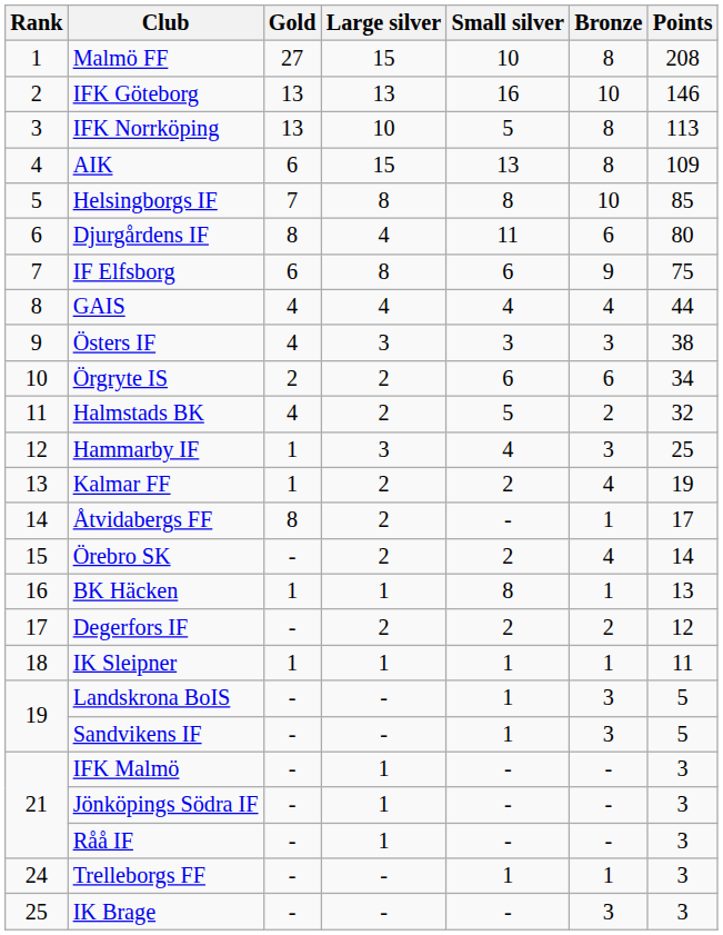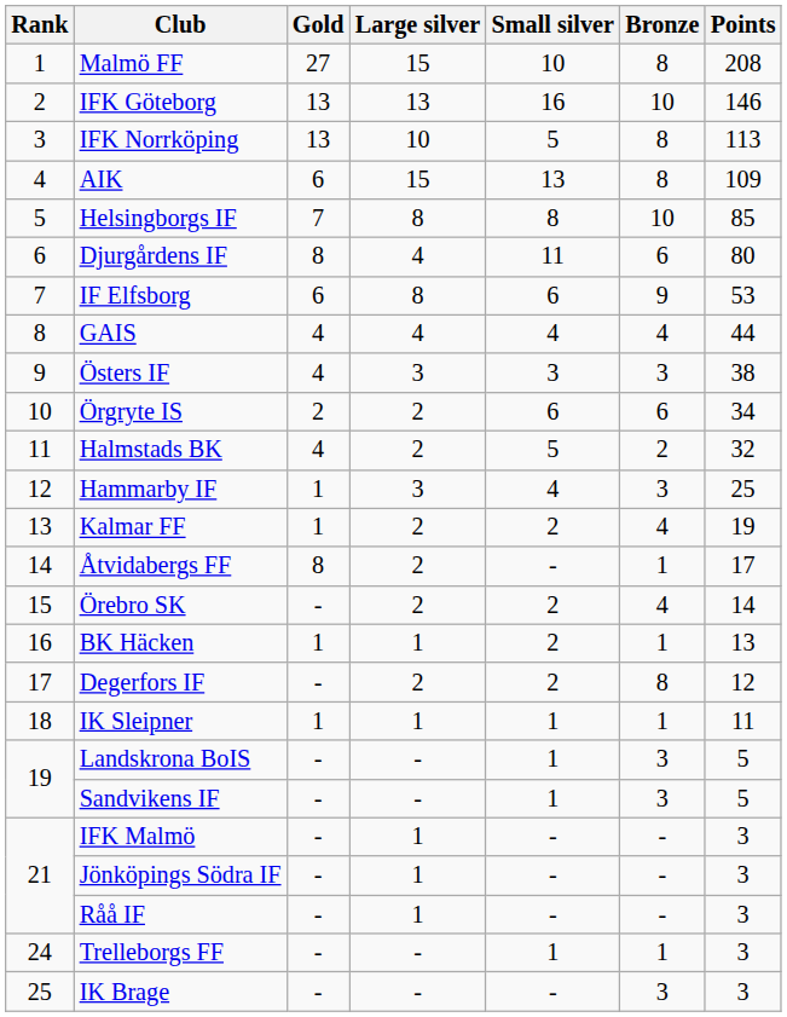 <table class="wikitable sortable" style="text-align: center">
 <tr>
 <th>Rank</th>
 <th>Club</th>
 <th>Gold </th>
 <th>Large silver </th>
 <th>Small silver </th>
 <th>Bronze </th>
 <th>Points</th>
 </tr>
 <tr>
 <td>1</td>
 <td align=left><a href='#'>Malmö FF</a></td>
 <td>27</td>
 <td>15</td>
 <td>10</td>
 <td>8</td>
 <td>208</td>
 </tr>
 <tr>
 <td>2</td>
 <td align=left><a href='#'>IFK Göteborg</a></td>
 <td>13</td>
 <td>13</td>
 <td>16</td>
 <td>10</td>
 <td>146</td>
 </tr>
 <tr>
 <td>3</td>
 <td align=left><a href='#'>IFK Norrköping</a></td>
 <td>13</td>
 <td>10</td>
 <td>5</td>
 <td>8</td>
 <td>113</td>
 </tr>
 <tr>
 <td>4</td>
 <td align=left><a href='#'>AIK</a></td>
 <td>6</td>
 <td>15</td>
 <td>13</td>
 <td>8</td>
 <td>109</td>
 </tr>
 <tr>
 <td>5</td>
 <td align=left><a href='#'>Helsingborgs IF</a></td>
 <td>7</td>
 <td>8</td>
 <td>8</td>
 <td>10</td>
 <td>85</td>
 </tr>
 <tr>
 <td>6</td>
 <td align=left><a href='#'>Djurgårdens IF</a></td>
 <td>8</td>
 <td>4</td>
 <td>11</td>
 <td>6</td>
 <td>80</td>
 </tr>
 <tr>
 <td>7</td>
 <td align=left><a href='#'>IF Elfsborg</a></td>
 <td>6</td>
 <td>8</td>
 <td>6</td>
 <td>9</td>
-<td>75</td>
+<td>53</td>
 </tr>
 <tr>
 <td>8</td>
 <td align=left><a href='#'>GAIS</a></td>
 <td>4</td>
 <td>4</td>
 <td>4</td>
 <td>4</td>
 <td>44</td>
 </tr>
 <tr>
 <td>9</td>
 <td align=left><a href='#'>Östers IF</a></td>
 <td>4</td>
 <td>3</td>
 <td>3</td>
 <td>3</td>
 <td>38</td>
 </tr>
 <tr>
 <td>10</td>
 <td align=left><a href='#'>Örgryte IS</a></td>
 <td>2</td>
 <td>2</td>
 <td>6</td>
 <td>6</td>
 <td>34</td>
 </tr>
 <tr>
 <td>11</td>
 <td align=left><a href='#'>Halmstads BK</a></td>
 <td>4</td>
 <td>2</td>
 <td>5</td>
 <td>2</td>
 <td>32</td>
 </tr>
 <tr>
 <td>12</td>
 <td align=left><a href='#'>Hammarby IF</a></td>
 <td>1</td>
 <td>3</td>
 <td>4</td>
 <td>3</td>
 <td>25</td>
 </tr>
 <tr>
 <td>13</td>
 <td align=left><a href='#'>Kalmar FF</a></td>
 <td>1</td>
 <td>2</td>
 <td>2</td>
 <td>4</td>
 <td>19</td>
 </tr>
 <tr>
 <td>14</td>
 <td align=left><a href='#'>Åtvidabergs FF</a></td>
 <td>8</td>
 <td>2</td>
 <td>-</td>
 <td>1</td>
 <td>17</td>
 </tr>
 <tr>
 <td>15</td>
 <td align=left><a href='#'>Örebro SK</a></td>
 <td>-</td>
 <td>2</td>
 <td>2</td>
 <td>4</td>
 <td>14</td>
 </tr>
 <tr>
 <td>16</td>
 <td align=left><a href='#'>BK Häcken</a></td>
 <td>1</td>
 <td>1</td>
-<td>8</td>
+<td>2</td>
 <td>1</td>
 <td>13</td>
 </tr>
 <tr>
 <td>17</td>
 <td align=left><a href='#'>Degerfors IF</a></td>
 <td>-</td>
 <td>2</td>
 <td>2</td>
-<td>2</td>
+<td>8</td>
 <td>12</td>
 </tr>
 <tr>
 <td>18</td>
 <td align=left><a href='#'>IK Sleipner</a></td>
 <td>1</td>
 <td>1</td>
 <td>1</td>
 <td>1</td>
 <td>11</td>
 </tr>
 <tr>
 <td rowspan="2">19</td>
 <td align=left><a href='#'>Landskrona BoIS</a></td>
 <td>-</td>
 <td>-</td>
 <td>1</td>
 <td>3</td>
 <td>5</td>
 </tr>
 <tr>
 <td align=left><a href='#'>Sandvikens IF</a></td>
 <td>-</td>
 <td>-</td>
 <td>1</td>
 <td>3</td>
 <td>5</td>
 </tr>
 <tr>
 <td rowspan="3">21</td>
 <td align=left><a href='#'>IFK Malmö</a></td>
 <td>-</td>
 <td>1</td>
 <td>-</td>
 <td>-</td>
 <td>3</td>
 </tr>
 <tr>
 <td align=left><a href='#'>Jönköpings Södra IF</a></td>
 <td>-</td>
 <td>1</td>
 <td>-</td>
 <td>-</td>
 <td>3</td>
 </tr>
 <tr>
 <td align=left><a href='#'>Råå IF</a></td>
 <td>-</td>
 <td>1</td>
 <td>-</td>
 <td>-</td>
 <td>3</td>
 </tr>
 <tr>
 <td>24</td>
 <td align=left><a href='#'>Trelleborgs FF</a></td>
 <td>-</td>
 <td>-</td>
 <td>1</td>
 <td>1</td>
 <td>3</td>
 </tr>
 <tr>
 <td>25</td>
 <td align=left><a href='#'>IK Brage</a></td>
 <td>-</td>
 <td>-</td>
 <td>-</td>
 <td>3</td>
 <td>3</td>
 </tr>
 </table>
